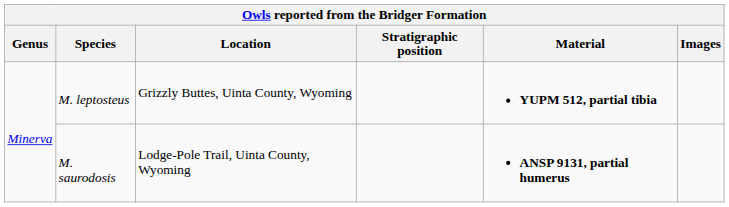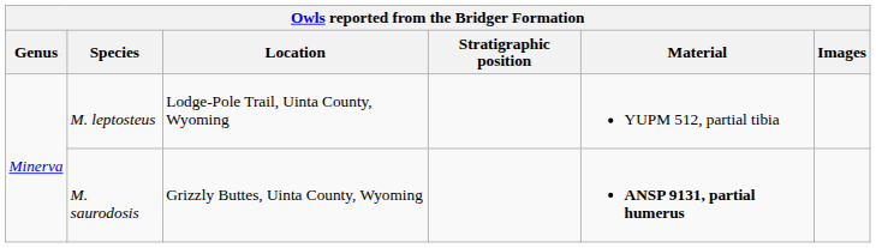 <table class="wikitable sortable mw-collapsible">
 <tr>
 <th colspan="7" style="text-align:center;"><strong><a href='#'>Owls</a> reported from the Bridger Formation</strong></th>
 </tr>
 <tr>
 <th>Genus</th>
 <th>Species</th>
 <th>Location</th>
 <th>Stratigraphic position</th>
 <th>Material</th>
 <th>Images</th>
 </tr>
 <tr>
 <td rowspan=2><br><em><a href='#'>Minerva</a></em></td>
 <td><br><em>M. leptosteus</em></td>
-<td>Grizzly Buttes, Uinta County, Wyoming</td>
+<td>Lodge-Pole Trail, Uinta County, Wyoming</td>
 <td></td>
-<td><strong><br><ul><li>YUPM 512, partial tibia</li></ul></strong></td>
+<td><br><ul><li>YUPM 512, partial tibia</li></ul></td>
 <td></td>
 </tr>
 <tr>
 <td><br><em>M. saurodosis</em></td>
-<td>Lodge-Pole Trail, Uinta County, Wyoming</td>
+<td>Grizzly Buttes, Uinta County, Wyoming</td>
 <td></td>
 <td><strong><br><ul><li>ANSP 9131, partial humerus</li></ul></strong></td>
 <td></td>
 </tr>
 </table>
